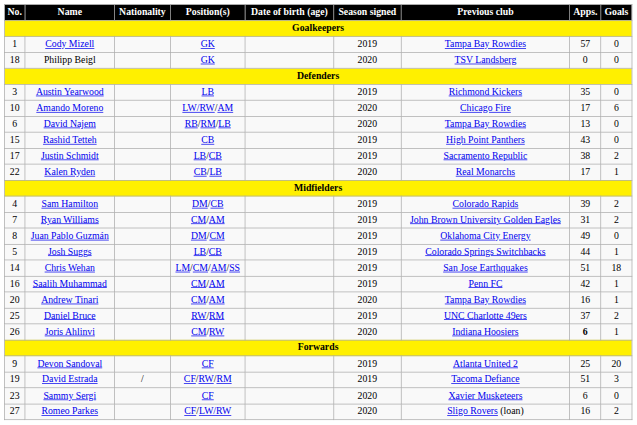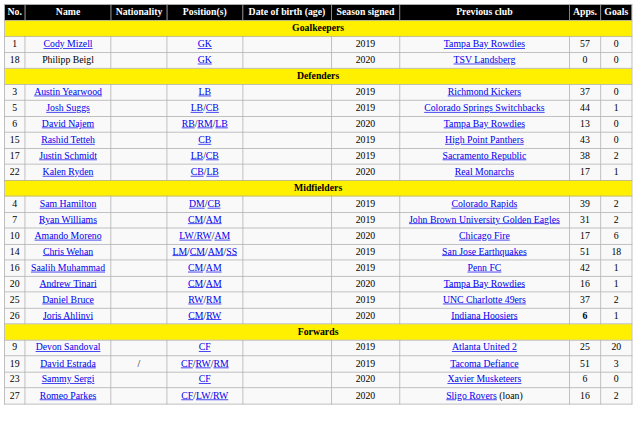 <table class="wikitable" style="text-align:center; font-size:86%; width:70%;">
 <tr>
 <th style="background:#000; color:white; text-align:center;">No.</th>
 <th style="background:#000; color:white; text-align:center;">Name</th>
 <th style="background:#000; color:white; text-align:center;">Nationality</th>
 <th style="background:#000; color:white; text-align:center;">Position(s)</th>
 <th style="background:#000; color:white; text-align:center;">Date of birth (age)</th>
 <th style="background:#000; color:white; text-align:center;">Season signed</th>
 <th style="background:#000; color:white; text-align:center;">Previous club</th>
 <th style="background:#000; color:white; text-align:center;">Apps. </th>
 <th style="background:#000; color:white; text-align:center;">Goals </th>
 </tr>
 <tr>
 <th colspan=9 style="background:#FFF000; color:black; text-align:center;">Goalkeepers</th>
 </tr>
 <tr>
 <td>1</td>
 <td><a href='#'>Cody Mizell</a></td>
 <td></td>
 <td><a href='#'>GK</a></td>
 <td></td>
 <td>2019</td>
 <td> <a href='#'>Tampa Bay Rowdies</a></td>
 <td>57</td>
 <td>0</td>
 </tr>
 <tr>
 <td>18</td>
 <td>Philipp Beigl</td>
 <td></td>
 <td><a href='#'>GK</a></td>
 <td></td>
 <td>2020</td>
 <td> <a href='#'>TSV Landsberg</a></td>
 <td>0</td>
 <td>0</td>
 </tr>
 <tr>
 <th colspan=9 style="background:#FFF000; color:black; text-align:center;">Defenders</th>
 </tr>
 <tr>
 <td>3</td>
 <td><a href='#'>Austin Yearwood</a></td>
 <td></td>
 <td><a href='#'>LB</a></td>
 <td></td>
 <td>2019</td>
 <td> <a href='#'>Richmond Kickers</a></td>
-<td>35</td>
+<td>37</td>
 <td>0</td>
 </tr>
 <tr>
-<td>10</td>
-<td><a href='#'>Amando Moreno</a></td>
+<td>5</td>
+<td><a href='#'>Josh Suggs</a></td>
 <td></td>
-<td><a href='#'>LW/RW</a>/<a href='#'>AM</a></td>
+<td><a href='#'>LB</a>/<a href='#'>CB</a></td>
 <td></td>
-<td>2020</td>
-<td> <a href='#'>Chicago Fire</a></td>
-<td>17</td>
-<td>6</td>
+<td>2019</td>
+<td> <a href='#'>Colorado Springs Switchbacks</a></td>
+<td>44</td>
+<td>1</td>
 </tr>
 <tr>
 <td>6</td>
 <td><a href='#'>David Najem</a></td>
 <td></td>
 <td><a href='#'>RB</a>/<a href='#'>RM</a>/<a href='#'>LB</a></td>
 <td></td>
 <td>2020</td>
 <td> <a href='#'>Tampa Bay Rowdies</a></td>
 <td>13</td>
 <td>0</td>
 </tr>
 <tr>
 <td>15</td>
 <td><a href='#'>Rashid Tetteh</a></td>
 <td></td>
 <td><a href='#'>CB</a></td>
 <td></td>
 <td>2019</td>
 <td> <a href='#'>High Point Panthers</a></td>
 <td>43</td>
 <td>0</td>
 </tr>
 <tr>
 <td>17</td>
 <td><a href='#'>Justin Schmidt</a></td>
 <td></td>
 <td><a href='#'>LB</a>/<a href='#'>CB</a></td>
 <td></td>
 <td>2019</td>
 <td> <a href='#'>Sacramento Republic</a></td>
 <td>38</td>
 <td>2</td>
 </tr>
 <tr>
 <td>22</td>
 <td><a href='#'>Kalen Ryden</a></td>
 <td></td>
 <td><a href='#'>CB</a>/<a href='#'>LB</a></td>
 <td></td>
 <td>2020</td>
 <td> <a href='#'>Real Monarchs</a></td>
 <td>17</td>
 <td>1</td>
 </tr>
 <tr>
 <th colspan=9 style="background:#FFF000; color:black; text-align:center;">Midfielders</th>
 </tr>
 <tr>
 <td>4</td>
 <td><a href='#'>Sam Hamilton</a></td>
 <td></td>
 <td><a href='#'>DM</a>/<a href='#'>CB</a></td>
 <td></td>
 <td>2019</td>
 <td> <a href='#'>Colorado Rapids</a></td>
 <td>39</td>
 <td>2</td>
 </tr>
 <tr>
 <td>7</td>
 <td><a href='#'>Ryan Williams</a></td>
 <td></td>
 <td><a href='#'>CM</a>/<a href='#'>AM</a></td>
 <td></td>
 <td>2019</td>
 <td> <a href='#'>John Brown University Golden Eagles</a></td>
 <td>31</td>
 <td>2</td>
 </tr>
 <tr>
-<td>8</td>
-<td><a href='#'>Juan Pablo Guzmán</a></td>
+<td>10</td>
+<td><a href='#'>Amando Moreno</a></td>
 <td></td>
-<td><a href='#'>DM</a>/<a href='#'>CM</a></td>
+<td><a href='#'>LW/RW</a>/<a href='#'>AM</a></td>
 <td></td>
-<td>2019</td>
-<td> <a href='#'>Oklahoma City Energy</a></td>
-<td>49</td>
-<td>0</td>
-</tr>
-<tr>
-<td>5</td>
-<td><a href='#'>Josh Suggs</a></td>
-<td></td>
-<td><a href='#'>LB</a>/<a href='#'>CB</a></td>
-<td></td>
-<td>2019</td>
-<td> <a href='#'>Colorado Springs Switchbacks</a></td>
-<td>44</td>
-<td>1</td>
+<td>2020</td>
+<td> <a href='#'>Chicago Fire</a></td>
+<td>17</td>
+<td>6</td>
 </tr>
 <tr>
 <td>14</td>
 <td><a href='#'>Chris Wehan</a></td>
 <td></td>
 <td><a href='#'>LM</a>/<a href='#'>CM</a>/<a href='#'>AM</a>/<a href='#'>SS</a></td>
 <td></td>
 <td>2019</td>
 <td> <a href='#'>San Jose Earthquakes</a></td>
 <td>51</td>
 <td>18</td>
 </tr>
 <tr>
 <td>16</td>
 <td><a href='#'>Saalih Muhammad</a></td>
 <td></td>
 <td><a href='#'>CM</a>/<a href='#'>AM</a></td>
 <td></td>
 <td>2019</td>
 <td> <a href='#'>Penn FC</a></td>
 <td>42</td>
 <td>1</td>
 </tr>
 <tr>
 <td>20</td>
 <td><a href='#'>Andrew Tinari</a></td>
 <td></td>
 <td><a href='#'>CM</a>/<a href='#'>AM</a></td>
 <td></td>
 <td>2020</td>
 <td> <a href='#'>Tampa Bay Rowdies</a></td>
 <td>16</td>
 <td>1</td>
 </tr>
 <tr>
 <td>25</td>
 <td><a href='#'>Daniel Bruce</a></td>
 <td></td>
 <td><a href='#'>RW</a>/<a href='#'>RM</a></td>
 <td></td>
 <td>2019</td>
 <td> <a href='#'>UNC Charlotte 49ers</a></td>
 <td>37</td>
 <td>2</td>
 </tr>
 <tr>
 <td>26</td>
 <td><a href='#'>Joris Ahlinvi</a></td>
 <td></td>
 <td><a href='#'>CM</a>/<a href='#'>RW</a></td>
 <td></td>
 <td>2020</td>
 <td> <a href='#'>Indiana Hoosiers</a></td>
 <td><strong>6</strong></td>
 <td>1</td>
 </tr>
 <tr>
 <th colspan=9 style="background:#FFF000; color:black; text-align:center;">Forwards</th>
 </tr>
 <tr>
 <td>9</td>
 <td><a href='#'>Devon Sandoval</a></td>
 <td></td>
 <td><a href='#'>CF</a></td>
 <td></td>
 <td>2019</td>
 <td> <a href='#'>Atlanta United 2</a></td>
 <td>25</td>
 <td>20</td>
 </tr>
 <tr>
 <td>19</td>
 <td><a href='#'>David Estrada</a></td>
 <td>/</td>
 <td><a href='#'>CF</a>/<a href='#'>RW</a>/<a href='#'>RM</a></td>
 <td></td>
 <td>2019</td>
 <td> <a href='#'>Tacoma Defiance</a></td>
 <td>51</td>
 <td>3</td>
 </tr>
 <tr>
 <td>23</td>
 <td><a href='#'>Sammy Sergi</a></td>
 <td></td>
 <td><a href='#'>CF</a></td>
 <td></td>
 <td>2020</td>
 <td> <a href='#'>Xavier Musketeers</a></td>
 <td>6</td>
 <td>0</td>
 </tr>
 <tr>
 <td>27</td>
 <td><a href='#'>Romeo Parkes</a></td>
 <td></td>
 <td><a href='#'>CF</a>/<a href='#'>LW/RW</a></td>
 <td></td>
 <td>2020</td>
 <td> <a href='#'>Sligo Rovers</a> (loan)</td>
 <td>16</td>
 <td>2</td>
 </tr>
 </table>
